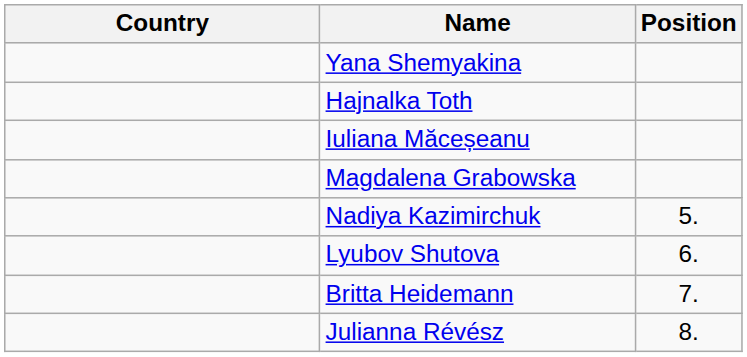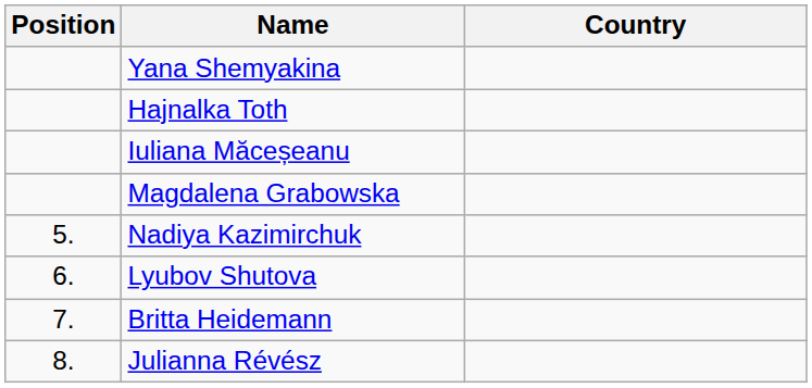 <table class="wikitable">
 <tr>
+<th width="20">Position</th>
+<th width="200">Name</th>
 <th width="200">Country</th>
-<th width="200">Name</th>
-<th width="20">Position</th>
 </tr>
 <tr>
+<td align="center"></td>
+<td><a href='#'>Yana Shemyakina</a></td>
 <td></td>
-<td><a href='#'>Yana Shemyakina</a></td>
-<td align="center"></td>
 </tr>
 <tr>
+<td align="center"></td>
+<td><a href='#'>Hajnalka Toth</a></td>
 <td></td>
-<td><a href='#'>Hajnalka Toth</a></td>
-<td align="center"></td>
 </tr>
 <tr>
+<td align="center"></td>
+<td><a href='#'>Iuliana Măceșeanu</a></td>
 <td></td>
-<td><a href='#'>Iuliana Măceșeanu</a></td>
-<td align="center"></td>
 </tr>
 <tr>
+<td align="center"></td>
+<td><a href='#'>Magdalena Grabowska</a></td>
 <td></td>
-<td><a href='#'>Magdalena Grabowska</a></td>
-<td align="center"></td>
 </tr>
 <tr>
+<td align="center">5.</td>
+<td><a href='#'>Nadiya Kazimirchuk</a></td>
 <td></td>
-<td><a href='#'>Nadiya Kazimirchuk</a></td>
-<td align="center">5.</td>
 </tr>
 <tr>
+<td align="center">6.</td>
+<td><a href='#'>Lyubov Shutova</a></td>
 <td></td>
-<td><a href='#'>Lyubov Shutova</a></td>
-<td align="center">6.</td>
 </tr>
 <tr>
+<td align="center">7.</td>
+<td><a href='#'>Britta Heidemann</a></td>
 <td></td>
-<td><a href='#'>Britta Heidemann</a></td>
-<td align="center">7.</td>
 </tr>
 <tr>
+<td align="center">8.</td>
+<td><a href='#'>Julianna Révész</a></td>
 <td></td>
-<td><a href='#'>Julianna Révész</a></td>
-<td align="center">8.</td>
 </tr>
 </table>
